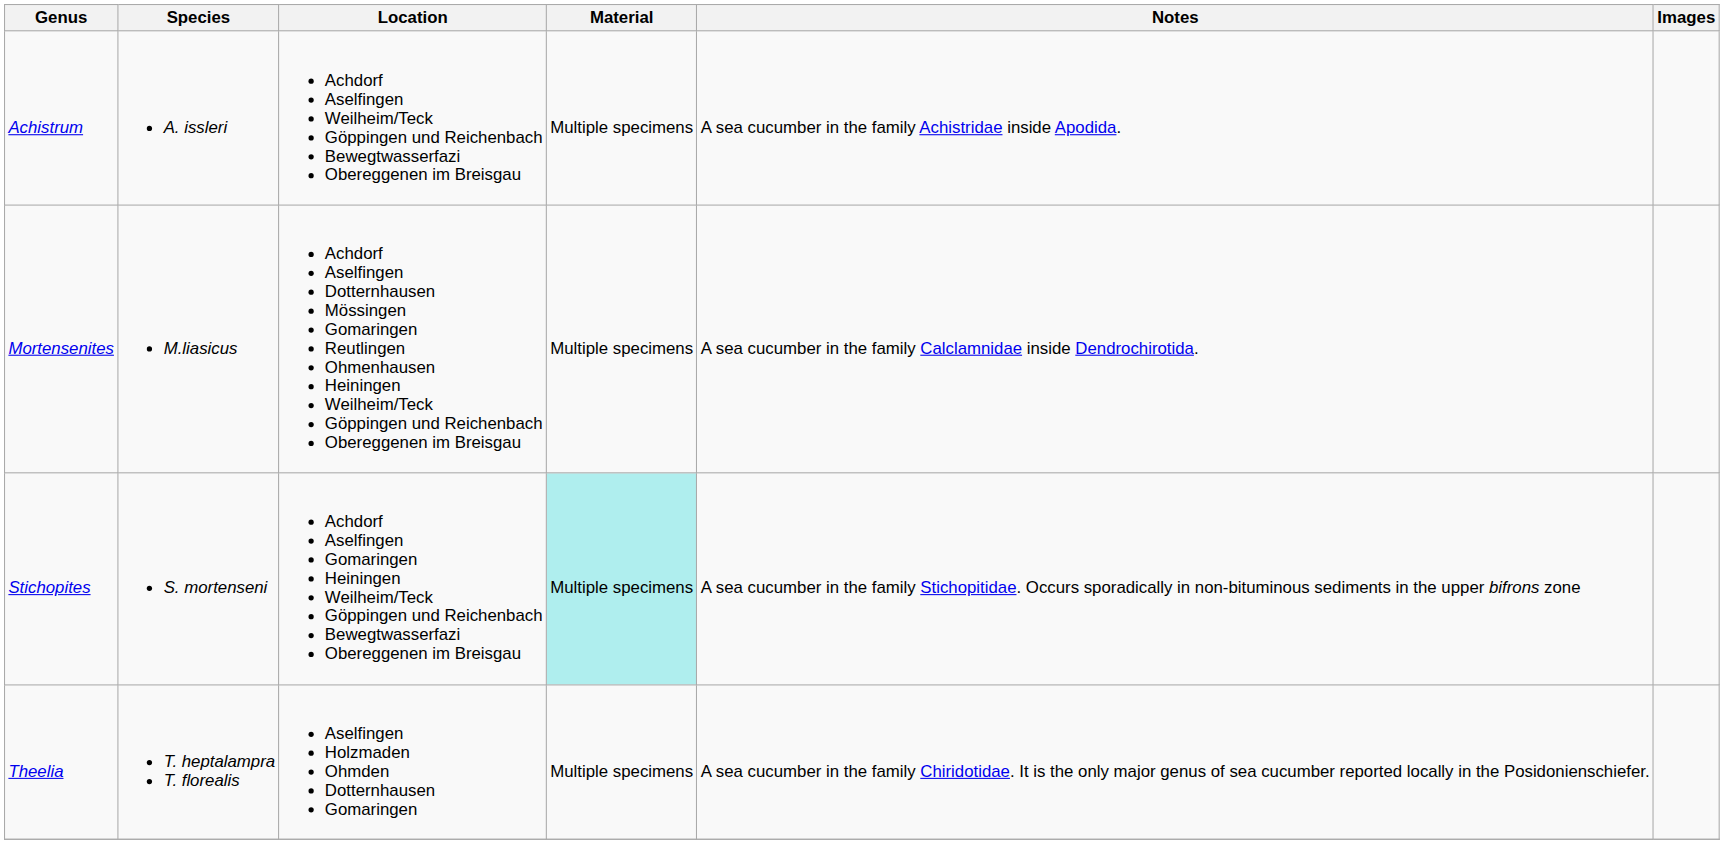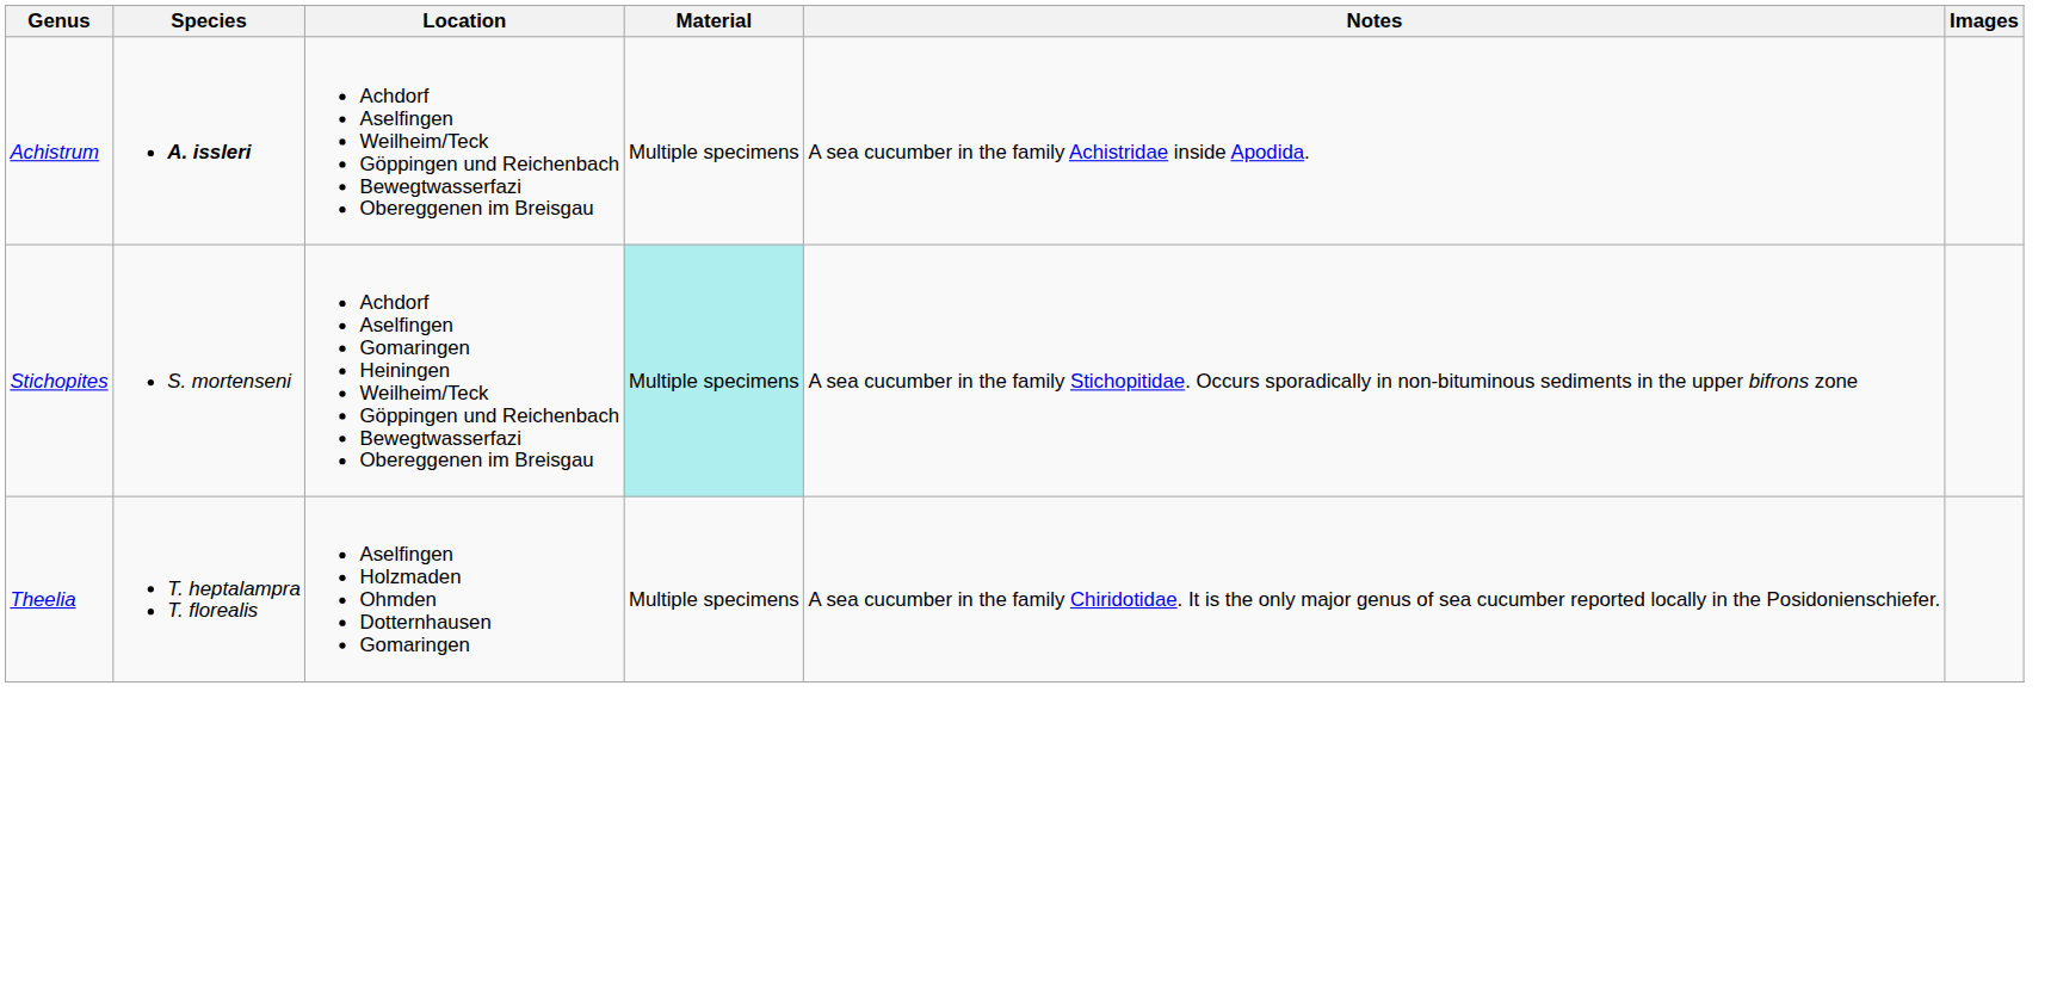 <table class = "wikitable">
 <tr>
 <th>Genus</th>
 <th>Species</th>
 <th>Location</th>
 <th>Material</th>
 <th>Notes</th>
 <th>Images</th>
 </tr>
 <tr>
 <td><br><em><a href='#'>Achistrum</a></em></td>
-<td><br><ul><li><em>A. issleri</em></li></ul></td>
+<td><strong><br><ul><li><em>A. issleri</em></li></ul></strong></td>
 <td><br><ul><li>Achdorf</li><li>Aselfingen</li><li>Weilheim/Teck</li><li>Göppingen und Reichenbach</li><li>Bewegtwasserfazi</li><li>Obereggenen im Breisgau</li></ul></td>
 <td><br>Multiple specimens</td>
 <td><br>A sea cucumber in the family <a href='#'>Achistridae</a> inside <a href='#'>Apodida</a>.</td>
 <td><br></td>
-</tr>
-<tr>
-<td><br><em><a href='#'>Mortensenites</a></em></td>
-<td><br><ul><li><em>M.liasicus</em></li></ul></td>
-<td><br><ul><li>Achdorf</li><li>Aselfingen</li><li>Dotternhausen</li><li>Mössingen</li><li>Gomaringen</li><li>Reutlingen</li><li>Ohmenhausen</li><li>Heiningen</li><li>Weilheim/Teck</li><li>Göppingen und Reichenbach</li><li>Obereggenen im Breisgau</li></ul></td>
-<td><br>Multiple specimens</td>
-<td><br>A sea cucumber in the family <a href='#'>Calclamnidae</a> inside <a href='#'>Dendrochirotida</a>.</td>
-<td></td>
 </tr>
 <tr>
 <td><br><em><a href='#'>Stichopites</a></em></td>
 <td><br><ul><li><em>S. mortenseni</em></li></ul></td>
 <td><br><ul><li>Achdorf</li><li>Aselfingen</li><li>Gomaringen</li><li>Heiningen</li><li>Weilheim/Teck</li><li>Göppingen und Reichenbach</li><li>Bewegtwasserfazi</li><li>Obereggenen im Breisgau</li></ul></td>
 <td style="background: paleturquoise;"><br>Multiple specimens</td>
 <td><br>A sea cucumber in the family <a href='#'>Stichopitidae</a>. Occurs sporadically in non-bituminous sediments in the upper <em>bifrons</em> zone</td>
 <td></td>
 </tr>
 <tr>
 <td><br><em><a href='#'>Theelia</a></em></td>
 <td><br><ul><li><em>T. heptalampra</em></li><li><em>T. florealis</em></li></ul></td>
 <td><br><ul><li>Aselfingen</li><li>Holzmaden</li><li>Ohmden</li><li>Dotternhausen</li><li>Gomaringen</li></ul></td>
 <td><br>Multiple specimens</td>
 <td><br>A sea cucumber in the family <a href='#'>Chiridotidae</a>. It is the only major genus of sea cucumber reported locally in the Posidonienschiefer.</td>
 <td></td>
 </tr>
 <tr>
 </tr>
 </table>
